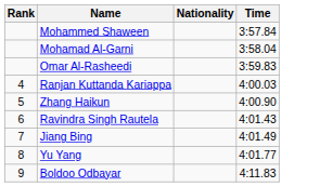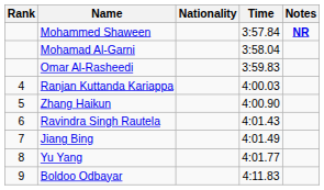 <table class="wikitable sortable" style="text-align:center;font-size:95%">
 <tr>
 <th>Rank</th>
 <th>Name</th>
 <th>Nationality</th>
 <th>Time</th>
+<th>Notes</th>
 </tr>
 <tr>
 <td></td>
 <td align=left><a href='#'>Mohammed Shaween</a></td>
 <td align=left></td>
 <td>3:57.84</td>
+<td><strong><a href='#'>NR</a></strong></td>
 </tr>
 <tr>
 <td></td>
 <td align=left><a href='#'>Mohamad Al-Garni</a></td>
 <td align=left></td>
 <td>3:58.04</td>
+<td></td>
 </tr>
 <tr>
 <td></td>
 <td align=left><a href='#'>Omar Al-Rasheedi</a></td>
 <td align=left></td>
 <td>3:59.83</td>
+<td></td>
 </tr>
 <tr>
 <td>4</td>
 <td align=left><a href='#'>Ranjan Kuttanda Kariappa</a></td>
 <td align=left></td>
 <td>4:00.03</td>
+<td></td>
 </tr>
 <tr>
 <td>5</td>
 <td align=left><a href='#'>Zhang Haikun</a></td>
 <td align=left></td>
 <td>4:00.90</td>
+<td></td>
 </tr>
 <tr>
 <td>6</td>
 <td align=left><a href='#'>Ravindra Singh Rautela</a></td>
 <td align=left></td>
 <td>4:01.43</td>
+<td></td>
 </tr>
 <tr>
 <td>7</td>
 <td align=left><a href='#'>Jiang Bing</a></td>
 <td align=left></td>
 <td>4:01.49</td>
+<td></td>
 </tr>
 <tr>
 <td>8</td>
 <td align=left><a href='#'>Yu Yang</a></td>
 <td align=left></td>
 <td>4:01.77</td>
+<td></td>
 </tr>
 <tr>
 <td>9</td>
 <td align=left><a href='#'>Boldoo Odbayar</a></td>
 <td align=left></td>
 <td>4:11.83</td>
+<td></td>
 </tr>
 </table>
